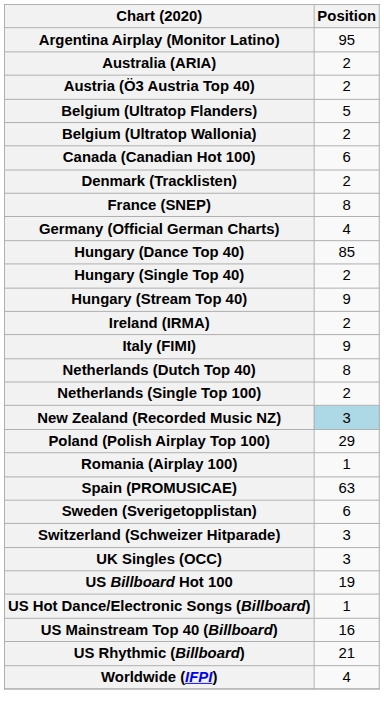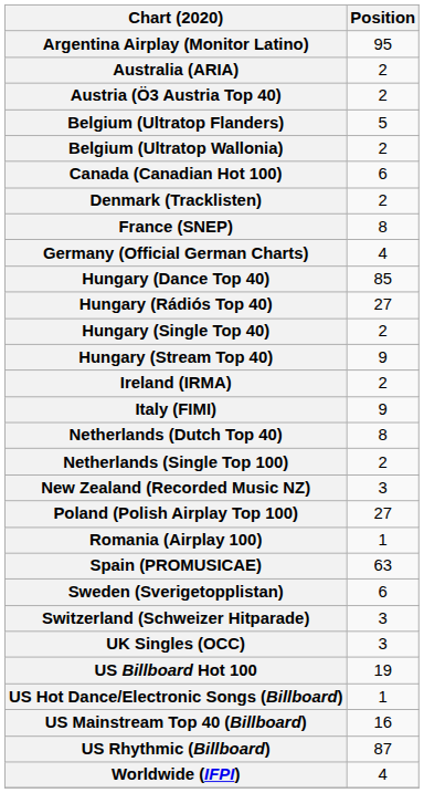 <table class="wikitable sortable plainrowheaders" style="text-align:center">
 <tr>
 <th scope="col">Chart (2020)</th>
 <th scope="col">Position</th>
 </tr>
 <tr>
 <th scope="row">Argentina Airplay (Monitor Latino)</th>
 <td>95</td>
 </tr>
 <tr>
 <th scope="row">Australia (ARIA)</th>
 <td>2</td>
 </tr>
 <tr>
 <th scope="row">Austria (Ö3 Austria Top 40)</th>
 <td>2</td>
 </tr>
 <tr>
 <th scope="row">Belgium (Ultratop Flanders)</th>
 <td>5</td>
 </tr>
 <tr>
 <th scope="row">Belgium (Ultratop Wallonia)</th>
 <td>2</td>
 </tr>
 <tr>
 <th scope="row">Canada (Canadian Hot 100)</th>
 <td>6</td>
 </tr>
 <tr>
 <th scope="row">Denmark (Tracklisten)</th>
 <td>2</td>
 </tr>
 <tr>
 <th scope="row">France (SNEP)</th>
 <td>8</td>
 </tr>
 <tr>
 <th scope="row">Germany (Official German Charts)</th>
 <td>4</td>
 </tr>
 <tr>
 <th scope="row">Hungary (Dance Top 40)</th>
 <td>85</td>
 </tr>
 <tr>
+<th scope="row">Hungary (Rádiós Top 40)</th>
+<td>27</td>
+</tr>
+<tr>
 <th scope="row">Hungary (Single Top 40)</th>
 <td>2</td>
 </tr>
 <tr>
 <th scope="row">Hungary (Stream Top 40)</th>
 <td>9</td>
 </tr>
 <tr>
 <th scope="row">Ireland (IRMA)</th>
 <td>2</td>
 </tr>
 <tr>
 <th scope="row">Italy (FIMI)</th>
 <td>9</td>
 </tr>
 <tr>
 <th scope="row">Netherlands (Dutch Top 40)</th>
 <td>8</td>
 </tr>
 <tr>
 <th scope="row">Netherlands (Single Top 100)</th>
 <td>2</td>
 </tr>
 <tr>
 <th scope="row">New Zealand (Recorded Music NZ)</th>
-<td style="background: lightblue;">3</td>
+<td>3</td>
 </tr>
 <tr>
 <th scope="row">Poland (Polish Airplay Top 100)</th>
-<td>29</td>
+<td>27</td>
 </tr>
 <tr>
 <th scope="row">Romania (Airplay 100)</th>
 <td>1</td>
 </tr>
 <tr>
 <th scope="row">Spain (PROMUSICAE)</th>
 <td>63</td>
 </tr>
 <tr>
 <th scope="row">Sweden (Sverigetopplistan)</th>
 <td>6</td>
 </tr>
 <tr>
 <th scope="row">Switzerland (Schweizer Hitparade)</th>
 <td>3</td>
 </tr>
 <tr>
 <th scope="row">UK Singles (OCC)</th>
 <td>3</td>
 </tr>
 <tr>
 <th scope="row">US <em>Billboard</em> Hot 100</th>
 <td>19</td>
 </tr>
 <tr>
 <th scope="row">US Hot Dance/Electronic Songs (<em>Billboard</em>)</th>
 <td>1</td>
 </tr>
 <tr>
 <th scope="row">US Mainstream Top 40 (<em>Billboard</em>)</th>
 <td>16</td>
 </tr>
 <tr>
 <th scope="row">US Rhythmic (<em>Billboard</em>)</th>
-<td>21</td>
+<td>87</td>
 </tr>
 <tr>
 <th scope="row">Worldwide (<em><a href='#'>IFPI</a></em>)</th>
 <td>4</td>
 </tr>
 <tr>
 </tr>
 </table>
